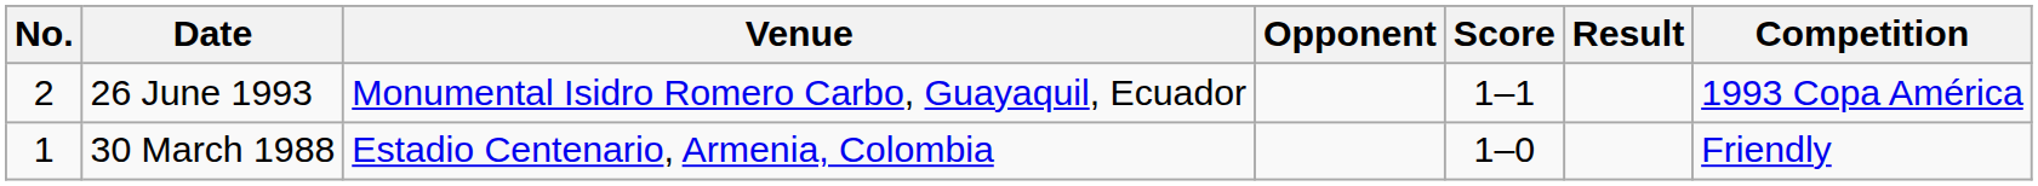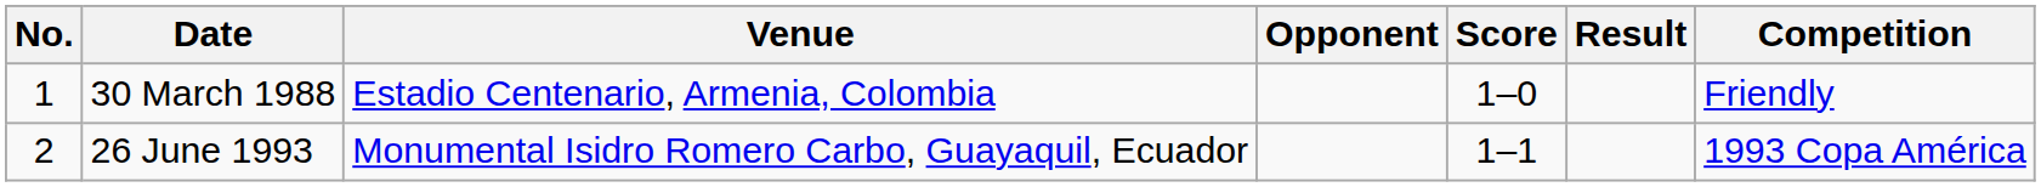 <table class="wikitable sortable">
 <tr>
 <th scope="col">No.</th>
 <th scope="col">Date</th>
 <th scope="col">Venue</th>
 <th scope="col">Opponent</th>
 <th scope="col">Score</th>
 <th scope="col">Result</th>
 <th scope="col">Competition</th>
 </tr>
 <tr>
+<td align="center">1</td>
+<td>30 March 1988</td>
+<td><a href='#'>Estadio Centenario</a>, <a href='#'>Armenia, Colombia</a></td>
+<td></td>
+<td align="center">1–0</td>
+<td></td>
+<td><a href='#'>Friendly</a></td>
+</tr>
+<tr>
 <td align="center">2</td>
 <td>26 June 1993</td>
 <td><a href='#'>Monumental Isidro Romero Carbo</a>, <a href='#'>Guayaquil</a>, Ecuador</td>
 <td></td>
 <td align="center">1–1</td>
 <td></td>
 <td><a href='#'>1993 Copa América</a></td>
 </tr>
-<tr>
-<td align="center">1</td>
-<td>30 March 1988</td>
-<td><a href='#'>Estadio Centenario</a>, <a href='#'>Armenia, Colombia</a></td>
-<td></td>
-<td align="center">1–0</td>
-<td></td>
-<td><a href='#'>Friendly</a></td>
-</tr>
 </table>
